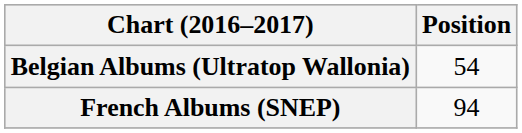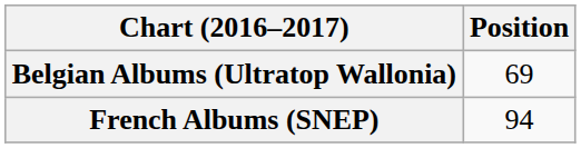 <table class="wikitable sortable plainrowheaders" style="text-align:center">
 <tr>
 <th scope="col">Chart (2016–2017)</th>
 <th scope="col">Position</th>
 </tr>
 <tr>
 <th scope="row">Belgian Albums (Ultratop Wallonia)</th>
-<td>54</td>
+<td>69</td>
 </tr>
 <tr>
 <th scope="row">French Albums (SNEP)</th>
 <td>94</td>
 </tr>
 </table>
